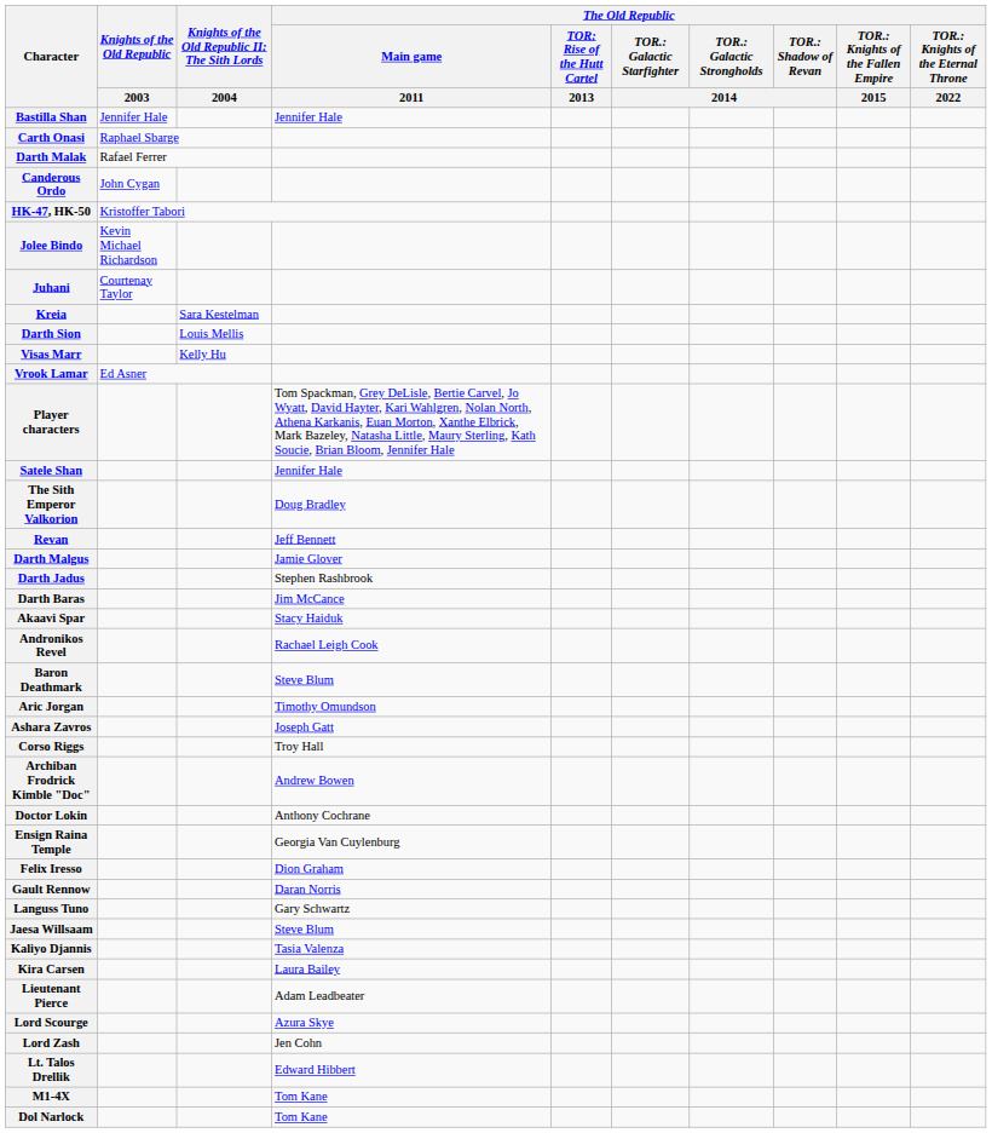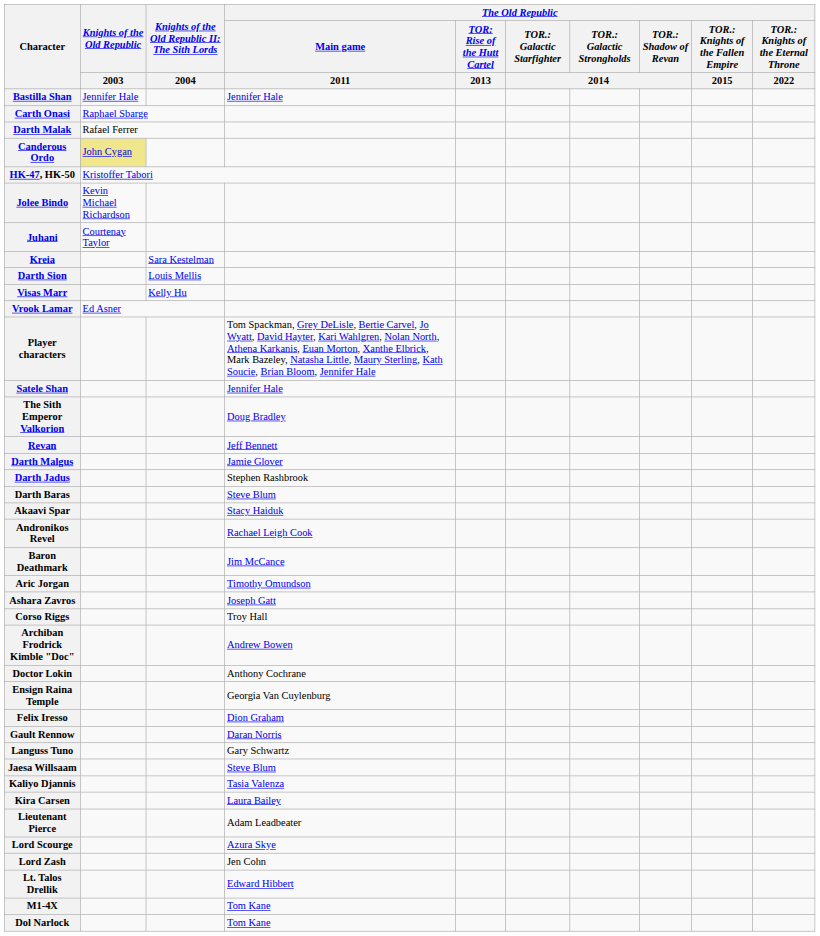 <table class="wikitable">
 <tr>
 <th rowspan="3">Character</th>
 <th rowspan="2"><a href='#'><em>Knights of the Old Republic</em></a></th>
 <th rowspan="2"><em><a href='#'>Knights of the Old Republic II: The Sith Lords</a></em></th>
 <th colspan="7"><em><a href='#'>The Old Republic</a></em></th>
 </tr>
 <tr>
 <th><a href='#'>Main game</a></th>
 <th><em><a href='#'>TOR: Rise of the Hutt Cartel</a></em></th>
 <th><em>TOR.: Galactic Starfighter</em></th>
 <th><em>TOR</em>.<em>: Galactic Strongholds</em></th>
 <th><em>TOR.: Shadow of Revan</em></th>
 <th><em>TOR.: Knights of the Fallen Empire</em></th>
 <th><em>TOR.: Knights of the Eternal Throne</em></th>
 </tr>
 <tr>
 <th>2003</th>
 <th>2004</th>
 <th>2011</th>
 <th>2013<em></em></th>
 <th colspan="3">2014<em></em></th>
 <th>2015<em></em></th>
 <th>2022<em></em></th>
 </tr>
 <tr>
 <th><a href='#'>Bastilla Shan</a></th>
 <td><a href='#'>Jennifer Hale</a></td>
 <td></td>
 <td><a href='#'>Jennifer Hale</a></td>
 <td></td>
 <td></td>
 <td></td>
 <td></td>
 <td></td>
 <td></td>
 </tr>
 <tr>
 <th><a href='#'>Carth Onasi</a></th>
 <td colspan="2"><a href='#'>Raphael Sbarge</a></td>
 <td></td>
 <td></td>
 <td></td>
 <td></td>
 <td></td>
 <td></td>
 <td></td>
 </tr>
 <tr>
 <th><a href='#'>Darth Malak</a></th>
 <td colspan="2">Rafael Ferrer</td>
 <td></td>
 <td></td>
 <td></td>
 <td></td>
 <td></td>
 <td></td>
 <td></td>
 </tr>
 <tr>
 <th><a href='#'>Canderous Ordo</a></th>
-<td><a href='#'>John Cygan</a></td>
+<td style="background: khaki;"><a href='#'>John Cygan</a></td>
 <td></td>
 <td></td>
 <td></td>
 <td></td>
 <td></td>
 <td></td>
 <td></td>
 <td></td>
 </tr>
 <tr>
 <th><a href='#'>HK-47</a>, HK-50</th>
 <td colspan="3"><a href='#'>Kristoffer Tabori</a></td>
 <td></td>
 <td></td>
 <td></td>
 <td></td>
 <td></td>
 <td></td>
 </tr>
 <tr>
 <th><a href='#'>Jolee Bindo</a></th>
 <td><a href='#'>Kevin Michael Richardson</a></td>
 <td></td>
 <td></td>
 <td></td>
 <td></td>
 <td></td>
 <td></td>
 <td></td>
 <td></td>
 </tr>
 <tr>
 <th><a href='#'>Juhani</a></th>
 <td><a href='#'>Courtenay Taylor</a></td>
 <td></td>
 <td></td>
 <td></td>
 <td></td>
 <td></td>
 <td></td>
 <td></td>
 <td></td>
 </tr>
 <tr>
 <th><a href='#'>Kreia</a></th>
 <td></td>
 <td><a href='#'>Sara Kestelman</a></td>
 <td></td>
 <td></td>
 <td></td>
 <td></td>
 <td></td>
 <td></td>
 <td></td>
 </tr>
 <tr>
 <th><a href='#'>Darth Sion</a></th>
 <td></td>
 <td><a href='#'>Louis Mellis</a></td>
 <td></td>
 <td></td>
 <td></td>
 <td></td>
 <td></td>
 <td></td>
 <td></td>
 </tr>
 <tr>
 <th><a href='#'>Visas Marr</a></th>
 <td></td>
 <td><a href='#'>Kelly Hu</a></td>
 <td></td>
 <td></td>
 <td></td>
 <td></td>
 <td></td>
 <td></td>
 <td></td>
 </tr>
 <tr>
 <th><a href='#'>Vrook Lamar</a></th>
 <td colspan="2"><a href='#'>Ed Asner</a></td>
 <td></td>
 <td></td>
 <td></td>
 <td></td>
 <td></td>
 <td></td>
 <td></td>
 </tr>
 <tr>
 <th>Player characters</th>
 <td></td>
 <td></td>
 <td>Tom Spackman, <a href='#'>Grey DeLisle</a>, <a href='#'>Bertie Carvel</a>, <a href='#'>Jo Wyatt</a>, <a href='#'>David Hayter</a>, <a href='#'>Kari Wahlgren</a>, <a href='#'>Nolan North</a>, <a href='#'>Athena Karkanis</a>, <a href='#'>Euan Morton</a>, <a href='#'>Xanthe Elbrick</a>, Mark Bazeley, <a href='#'>Natasha Little</a>, <a href='#'>Maury Sterling</a>, <a href='#'>Kath Soucie</a>, <a href='#'>Brian Bloom</a>, <a href='#'>Jennifer Hale</a></td>
 <td></td>
 <td></td>
 <td></td>
 <td></td>
 <td></td>
 <td></td>
 </tr>
 <tr>
 <th><a href='#'>Satele Shan</a></th>
 <td></td>
 <td></td>
 <td><a href='#'>Jennifer Hale</a></td>
 <td></td>
 <td></td>
 <td></td>
 <td></td>
 <td></td>
 <td></td>
 </tr>
 <tr>
 <th>The Sith Emperor <a href='#'>Valkorion</a></th>
 <td></td>
 <td></td>
 <td><a href='#'>Doug Bradley</a></td>
 <td></td>
 <td></td>
 <td></td>
 <td></td>
 <td></td>
 <td></td>
 </tr>
 <tr>
 <th><a href='#'>Revan</a></th>
 <td></td>
 <td></td>
 <td><a href='#'>Jeff Bennett</a></td>
 <td></td>
 <td></td>
 <td></td>
 <td></td>
 <td></td>
 <td></td>
 </tr>
 <tr>
 <th><a href='#'>Darth Malgus</a></th>
 <td></td>
 <td></td>
 <td><a href='#'>Jamie Glover</a></td>
 <td></td>
 <td></td>
 <td></td>
 <td></td>
 <td></td>
 <td></td>
 </tr>
 <tr>
 <th><a href='#'>Darth Jadus</a></th>
 <td></td>
 <td></td>
 <td>Stephen Rashbrook</td>
 <td></td>
 <td></td>
 <td></td>
 <td></td>
 <td></td>
 <td></td>
 </tr>
 <tr>
 <th>Darth Baras</th>
 <td></td>
 <td></td>
-<td><a href='#'>Jim McCance</a></td>
+<td><a href='#'>Steve Blum</a></td>
 <td></td>
 <td></td>
 <td></td>
 <td></td>
 <td></td>
 <td></td>
 </tr>
 <tr>
 <th>Akaavi Spar</th>
 <td></td>
 <td></td>
 <td><a href='#'>Stacy Haiduk</a></td>
 <td></td>
 <td></td>
 <td></td>
 <td></td>
 <td></td>
 <td></td>
 </tr>
 <tr>
 <th>Andronikos Revel</th>
 <td></td>
 <td></td>
 <td><a href='#'>Rachael Leigh Cook</a></td>
 <td></td>
 <td></td>
 <td></td>
 <td></td>
 <td></td>
 <td></td>
 </tr>
 <tr>
 <th>Baron Deathmark</th>
 <td></td>
 <td></td>
-<td><a href='#'>Steve Blum</a></td>
+<td><a href='#'>Jim McCance</a></td>
 <td></td>
 <td></td>
 <td></td>
 <td></td>
 <td></td>
 <td></td>
 </tr>
 <tr>
 <th>Aric Jorgan</th>
 <td></td>
 <td></td>
 <td><a href='#'>Timothy Omundson</a></td>
 <td></td>
 <td></td>
 <td></td>
 <td></td>
 <td></td>
 <td></td>
 </tr>
 <tr>
 <th>Ashara Zavros</th>
 <td></td>
 <td></td>
 <td><a href='#'>Joseph Gatt</a></td>
 <td></td>
 <td></td>
 <td></td>
 <td></td>
 <td></td>
 <td></td>
 </tr>
 <tr>
 <th>Corso Riggs</th>
 <td></td>
 <td></td>
 <td>Troy Hall</td>
 <td></td>
 <td></td>
 <td></td>
 <td></td>
 <td></td>
 <td></td>
 </tr>
 <tr>
 <th>Archiban Frodrick Kimble "Doc"</th>
 <td></td>
 <td></td>
 <td><a href='#'>Andrew Bowen</a></td>
 <td></td>
 <td></td>
 <td></td>
 <td></td>
 <td></td>
 <td></td>
 </tr>
 <tr>
 <th>Doctor Lokin</th>
 <td></td>
 <td></td>
 <td>Anthony Cochrane</td>
 <td></td>
 <td></td>
 <td></td>
 <td></td>
 <td></td>
 <td></td>
 </tr>
 <tr>
 <th>Ensign Raina Temple</th>
 <td></td>
 <td></td>
 <td>Georgia Van Cuylenburg</td>
 <td></td>
 <td></td>
 <td></td>
 <td></td>
 <td></td>
 <td></td>
 </tr>
 <tr>
 <th>Felix Iresso</th>
 <td></td>
 <td></td>
 <td><a href='#'>Dion Graham</a></td>
 <td></td>
 <td></td>
 <td></td>
 <td></td>
 <td></td>
 <td></td>
 </tr>
 <tr>
 <th>Gault Rennow</th>
 <td></td>
 <td></td>
 <td><a href='#'>Daran Norris</a></td>
 <td></td>
 <td></td>
 <td></td>
 <td></td>
 <td></td>
 <td></td>
 </tr>
 <tr>
 <th>Languss Tuno</th>
 <td></td>
 <td></td>
 <td>Gary Schwartz</td>
 <td></td>
 <td></td>
 <td></td>
 <td></td>
 <td></td>
 <td></td>
 </tr>
 <tr>
 <th>Jaesa Willsaam</th>
 <td></td>
 <td></td>
 <td><a href='#'>Steve Blum</a></td>
 <td></td>
 <td></td>
 <td></td>
 <td></td>
 <td></td>
 <td></td>
 </tr>
 <tr>
 <th>Kaliyo Djannis</th>
 <td></td>
 <td></td>
 <td><a href='#'>Tasia Valenza</a></td>
 <td></td>
 <td></td>
 <td></td>
 <td></td>
 <td></td>
 <td></td>
 </tr>
 <tr>
 <th>Kira Carsen</th>
 <td></td>
 <td></td>
 <td><a href='#'>Laura Bailey</a></td>
 <td></td>
 <td></td>
 <td></td>
 <td></td>
 <td></td>
 <td></td>
 </tr>
 <tr>
 <th>Lieutenant Pierce</th>
 <td></td>
 <td></td>
 <td>Adam Leadbeater</td>
 <td></td>
 <td></td>
 <td></td>
 <td></td>
 <td></td>
 <td></td>
 </tr>
 <tr>
 <th>Lord Scourge</th>
 <td></td>
 <td></td>
 <td><a href='#'>Azura Skye</a></td>
 <td></td>
 <td></td>
 <td></td>
 <td></td>
 <td></td>
 <td></td>
 </tr>
 <tr>
 <th>Lord Zash</th>
 <td></td>
 <td></td>
 <td>Jen Cohn</td>
 <td></td>
 <td></td>
 <td></td>
 <td></td>
 <td></td>
 <td></td>
 </tr>
 <tr>
 <th>Lt. Talos Drellik</th>
 <td></td>
 <td></td>
 <td><a href='#'>Edward Hibbert</a></td>
 <td></td>
 <td></td>
 <td></td>
 <td></td>
 <td></td>
 <td></td>
 </tr>
 <tr>
 <th>M1-4X</th>
 <td></td>
 <td></td>
 <td><a href='#'>Tom Kane</a></td>
 <td></td>
 <td></td>
 <td></td>
 <td></td>
 <td></td>
 <td></td>
 </tr>
 <tr>
 <th>Dol Narlock</th>
 <td></td>
 <td></td>
 <td><a href='#'>Tom Kane</a></td>
 <td></td>
 <td></td>
 <td></td>
 <td></td>
 <td></td>
 <td></td>
 </tr>
 </table>
